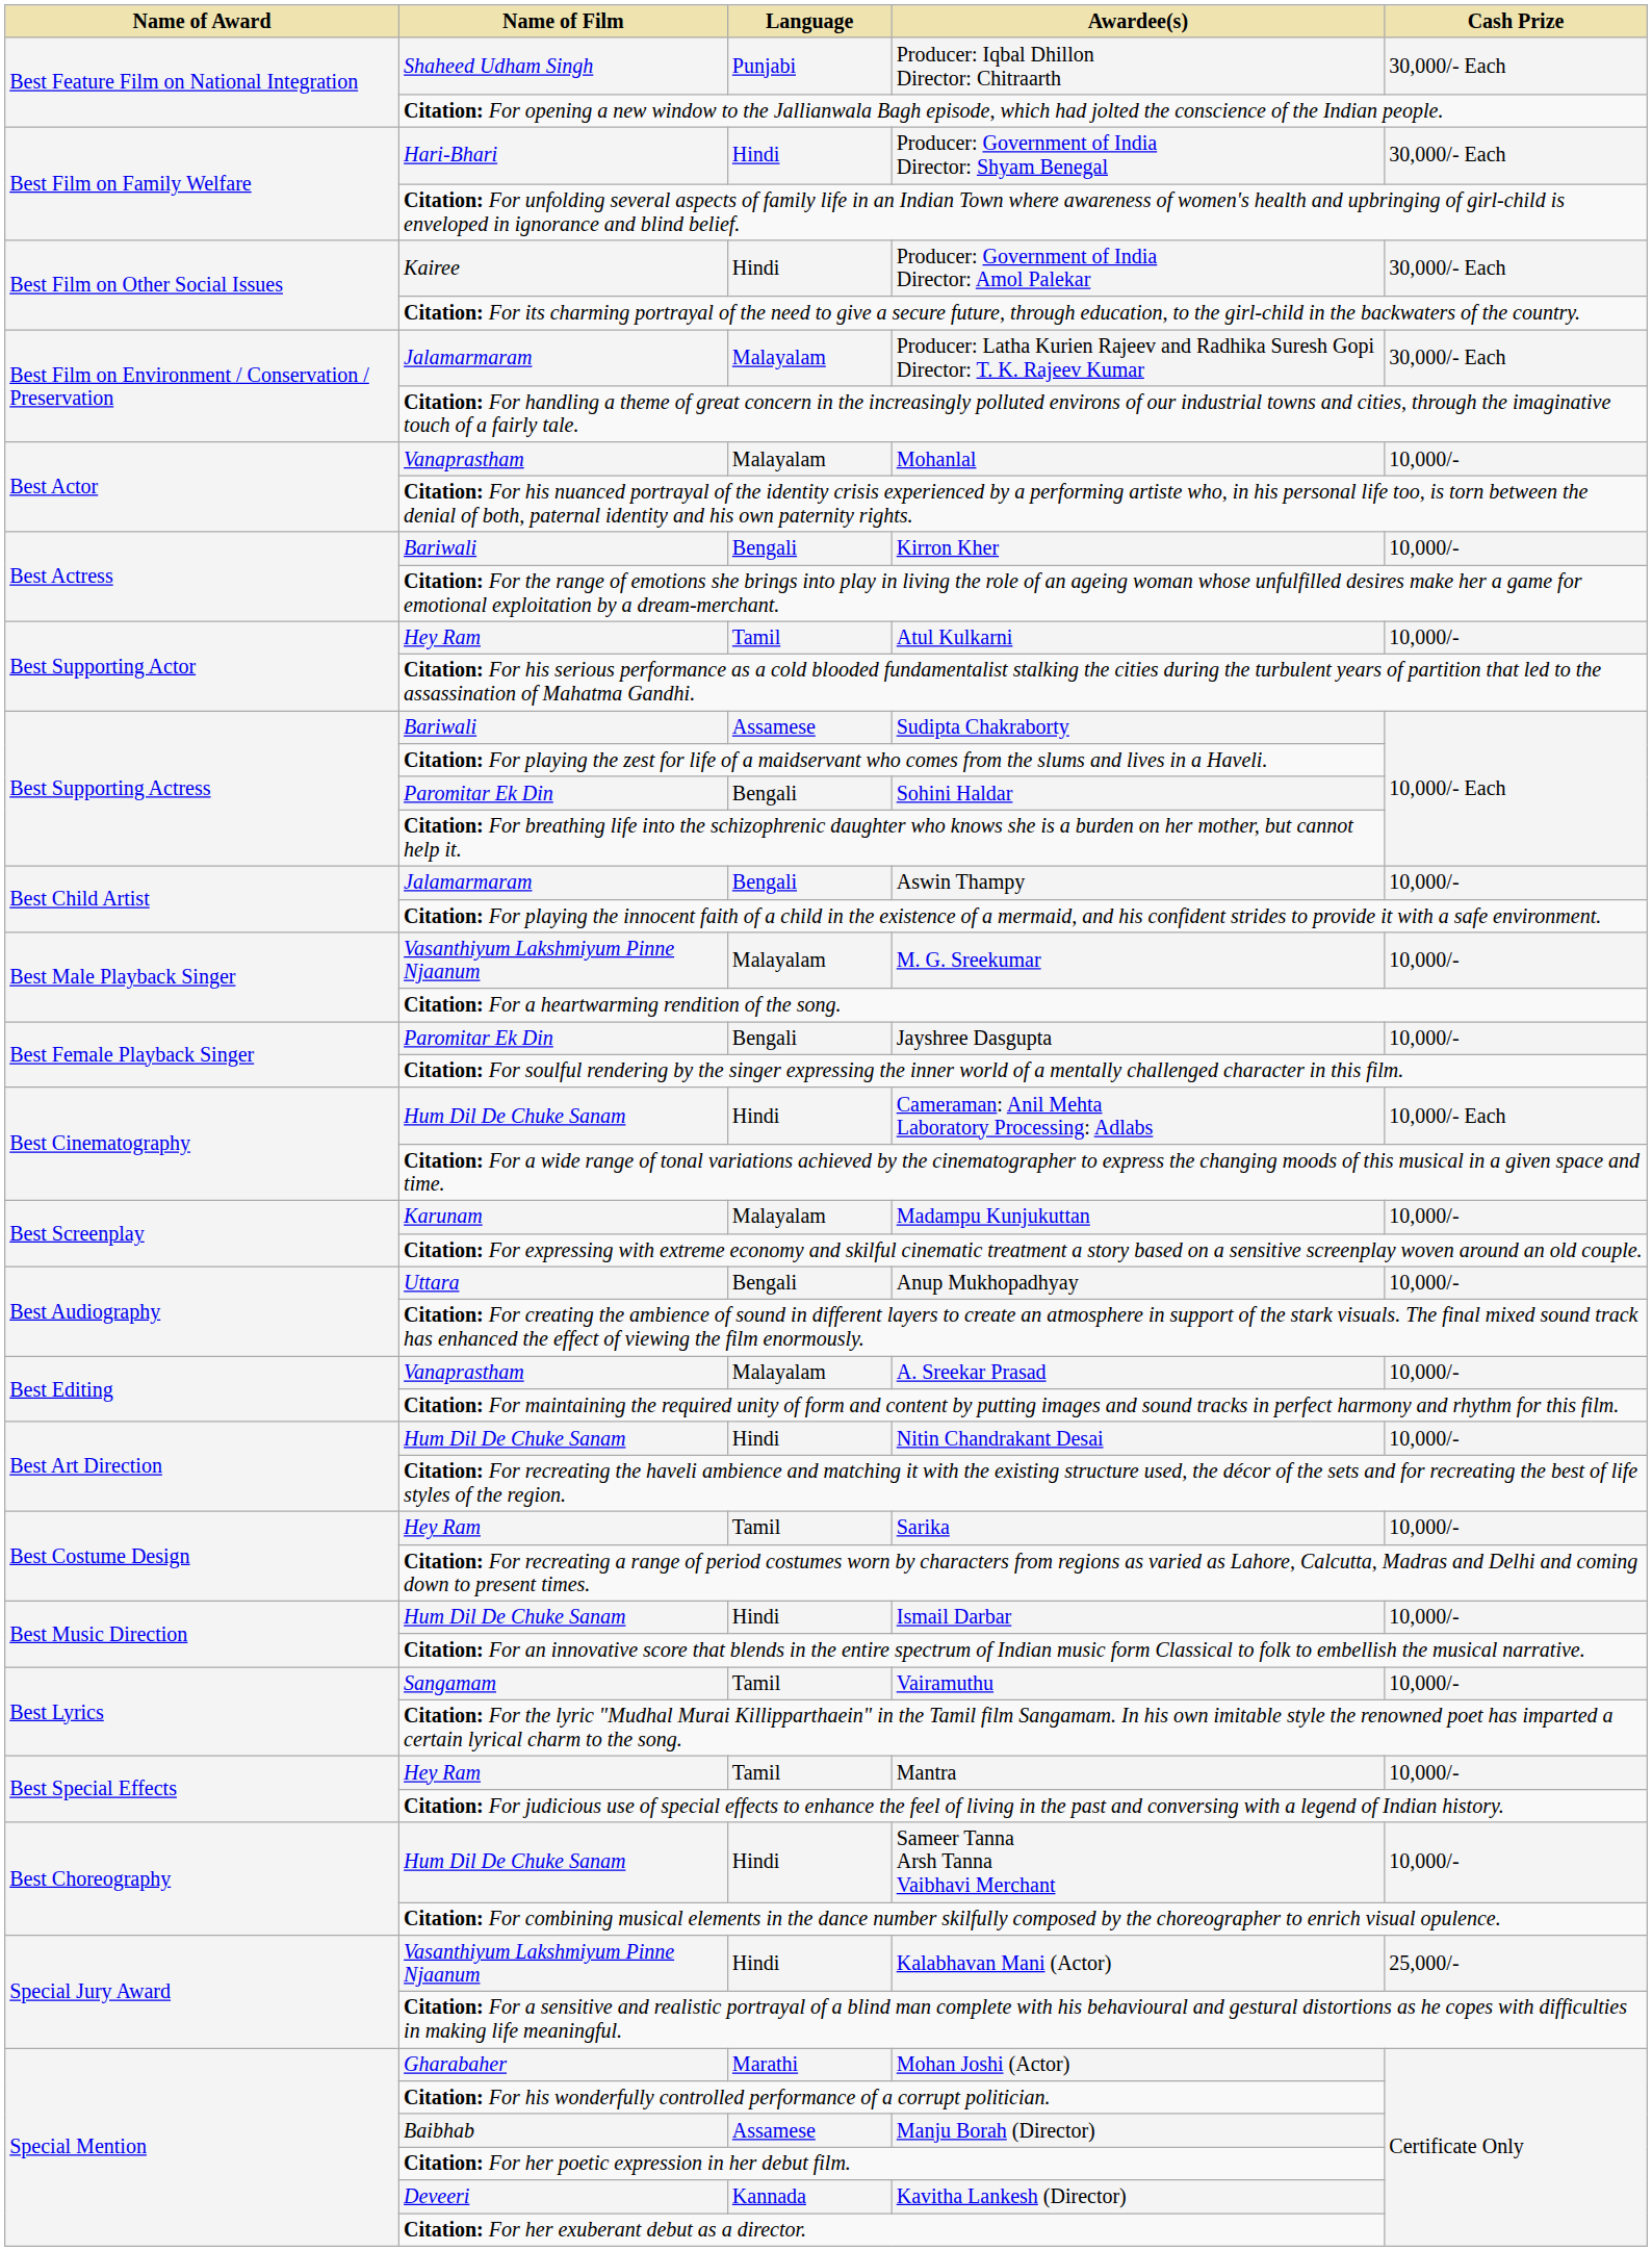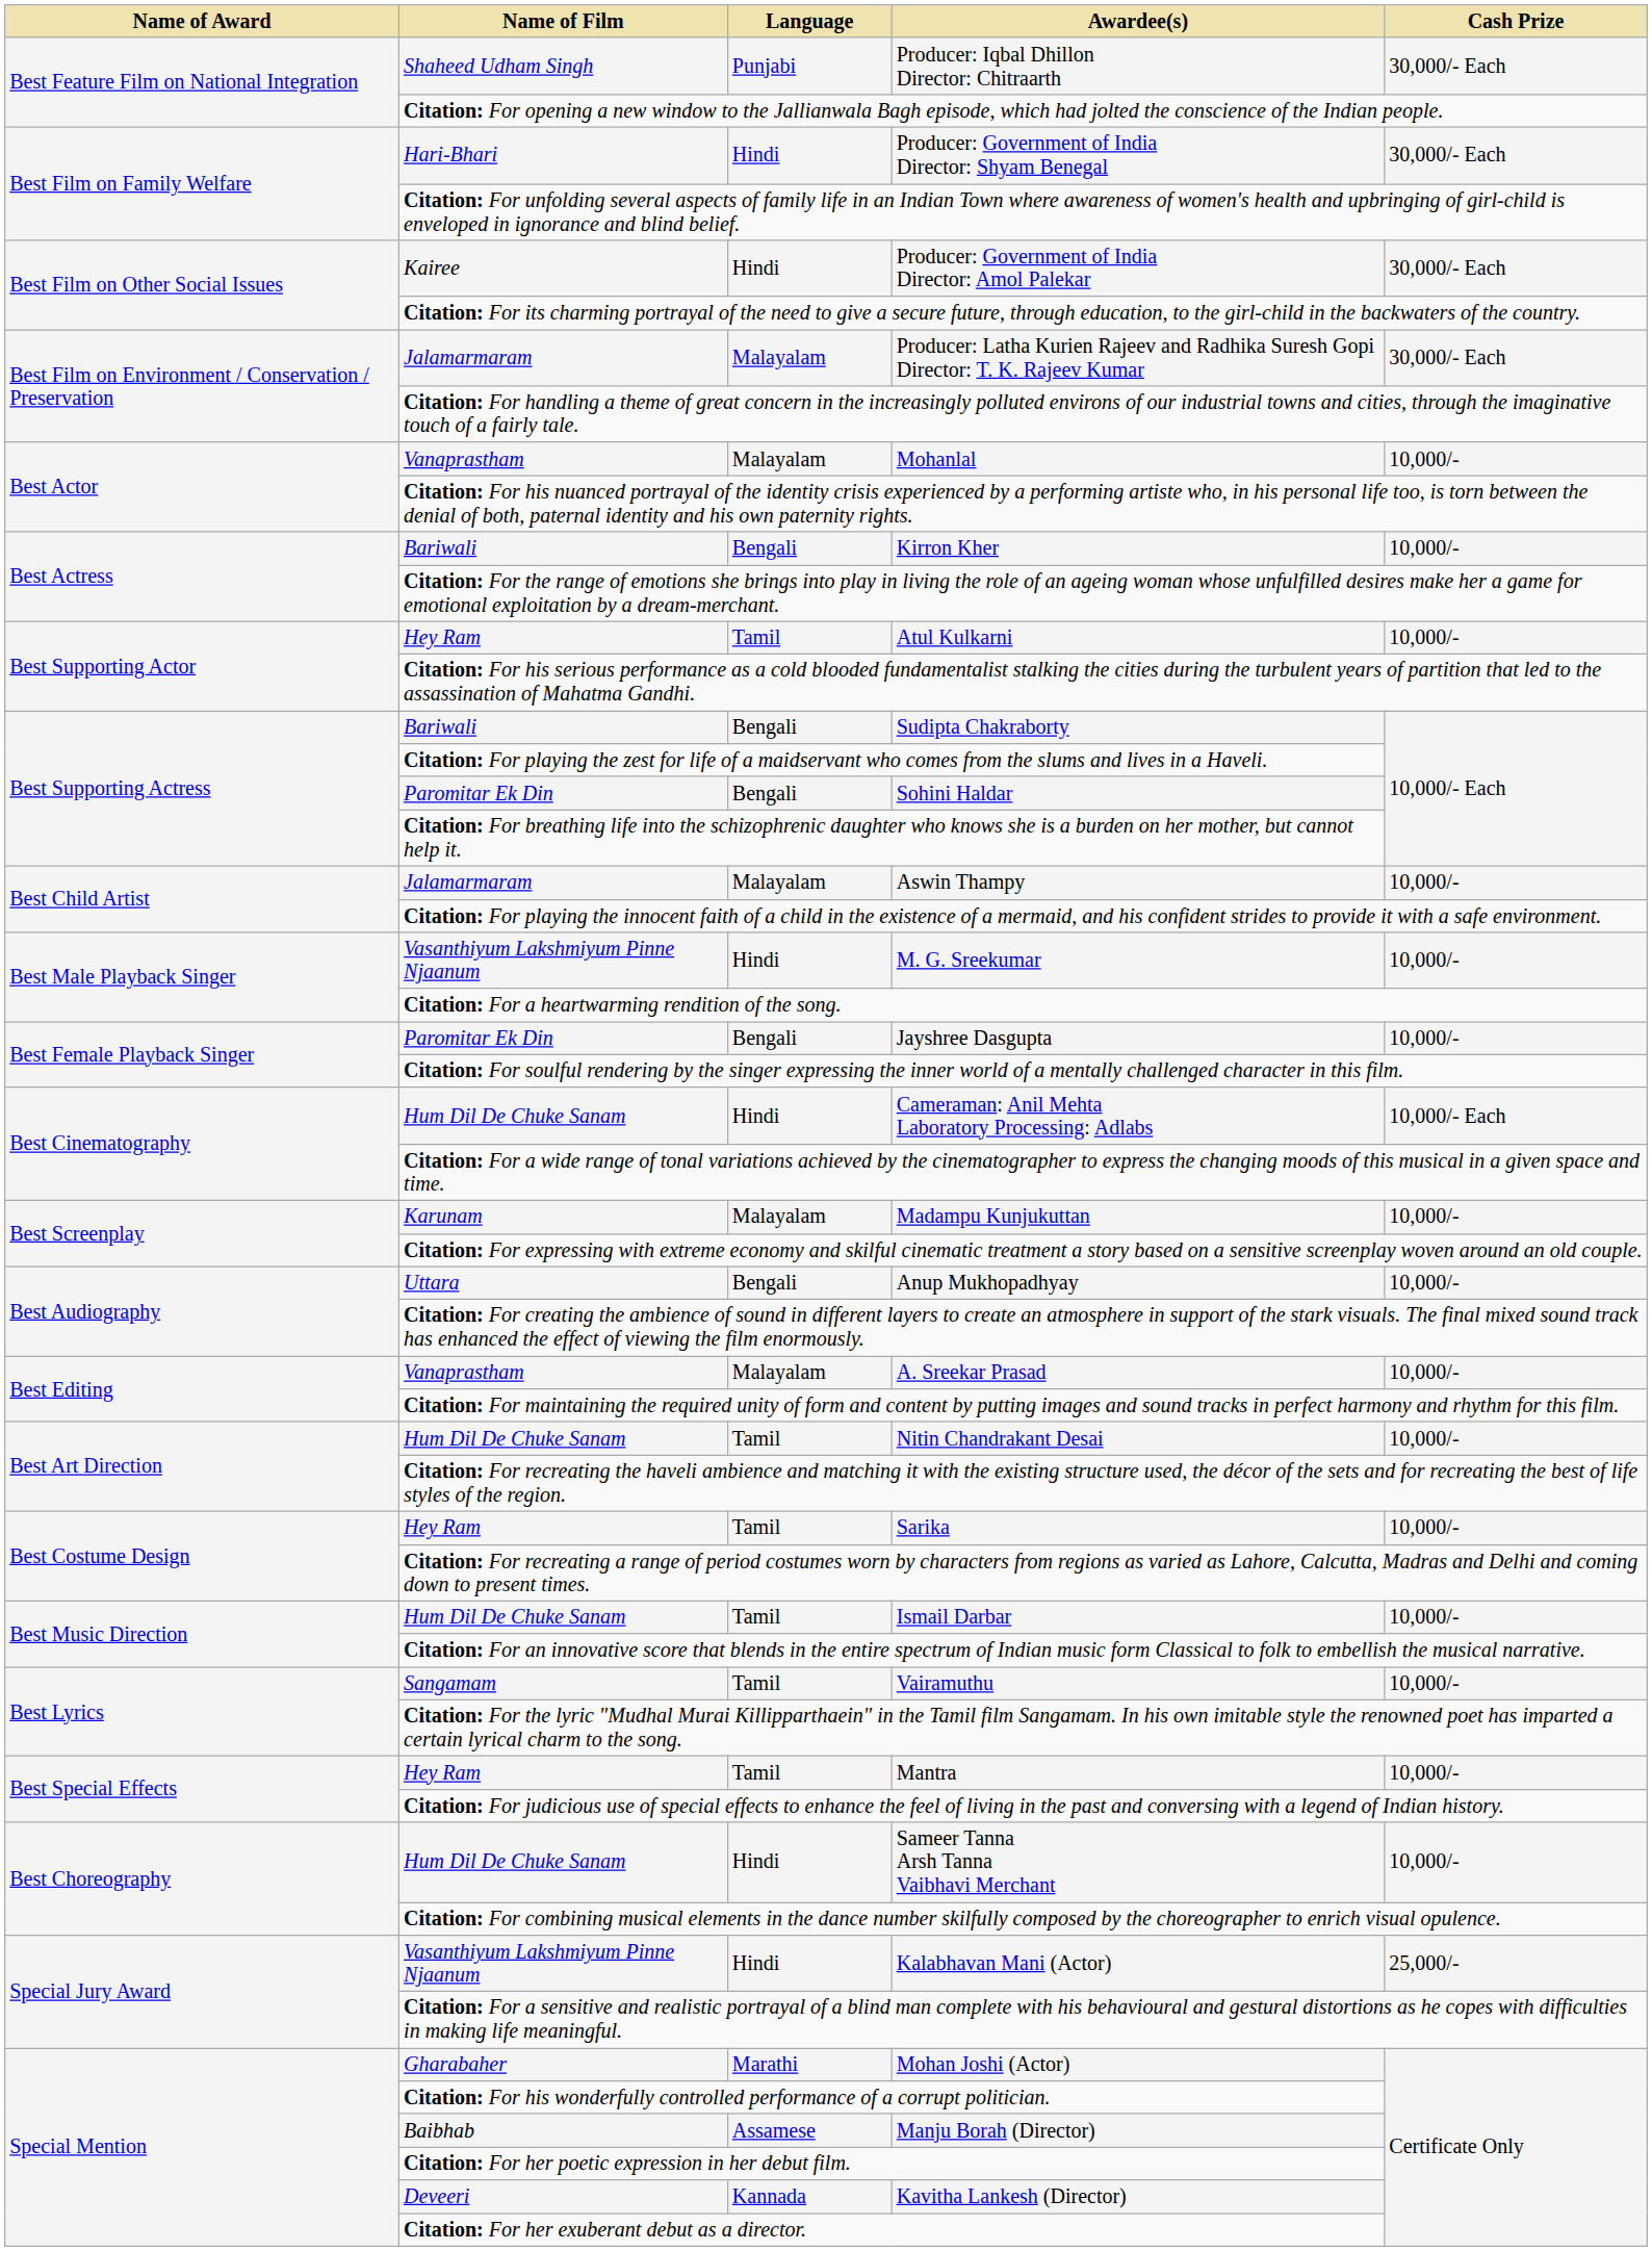 <table class="wikitable" style="width:100%;">
 <tr>
 <th style="background-color:#EFE4B0;width:24%;">Name of Award</th>
 <th style="background-color:#EFE4B0;width:20%;">Name of Film</th>
 <th style="background-color:#EFE4B0;width:10%;">Language</th>
 <th style="background-color:#EFE4B0;width:30%;">Awardee(s)</th>
 <th style="background-color:#EFE4B0;width:16%;">Cash Prize</th>
 </tr>
 <tr style="background-color:#F4F4F4">
 <td rowspan="2"><a href='#'>Best Feature Film on National Integration</a></td>
 <td><em><a href='#'>Shaheed Udham Singh</a></em></td>
 <td><a href='#'>Punjabi</a></td>
 <td>Producer: Iqbal Dhillon<br>Director: Chitraarth</td>
 <td> 30,000/- Each</td>
 </tr>
 <tr style="background-color:#F9F9F9">
 <td colspan="4"><strong>Citation:</strong> <em>For opening a new window to the Jallianwala Bagh episode, which had jolted the conscience of the Indian people.</em></td>
 </tr>
 <tr style="background-color:#F4F4F4">
 <td rowspan="2"><a href='#'>Best Film on Family Welfare</a></td>
 <td><em><a href='#'>Hari-Bhari</a></em></td>
 <td><a href='#'>Hindi</a></td>
 <td>Producer: <a href='#'>Government of India</a><br>Director: <a href='#'>Shyam Benegal</a></td>
 <td> 30,000/- Each</td>
 </tr>
 <tr style="background-color:#F9F9F9">
 <td colspan="4"><strong>Citation:</strong> <em>For unfolding several aspects of family life in an Indian Town where awareness of women's health and upbringing of girl-child is enveloped in ignorance and blind belief.</em></td>
 </tr>
 <tr style="background-color:#F4F4F4">
 <td rowspan="2"><a href='#'>Best Film on Other Social Issues</a></td>
 <td><em>Kairee</em></td>
 <td>Hindi</td>
 <td>Producer: <a href='#'>Government of India</a><br>Director: <a href='#'>Amol Palekar</a></td>
 <td> 30,000/- Each</td>
 </tr>
 <tr style="background-color:#F9F9F9">
 <td colspan="4"><strong>Citation:</strong> <em>For its charming portrayal of the need to give a secure future, through education, to the girl-child in the backwaters of the country.</em></td>
 </tr>
 <tr style="background-color:#F4F4F4">
 <td rowspan="2"><a href='#'>Best Film on Environment / Conservation / Preservation</a></td>
 <td><em><a href='#'>Jalamarmaram</a></em></td>
 <td><a href='#'>Malayalam</a></td>
 <td>Producer: Latha Kurien Rajeev and Radhika Suresh Gopi<br>Director: <a href='#'>T. K. Rajeev Kumar</a></td>
 <td> 30,000/- Each</td>
 </tr>
 <tr style="background-color:#F9F9F9">
 <td colspan="4"><strong>Citation:</strong> <em>For handling a theme of great concern in the increasingly polluted environs of our industrial towns and cities, through the imaginative touch of a fairly tale.</em></td>
 </tr>
 <tr style="background-color:#F4F4F4">
 <td rowspan="2"><a href='#'>Best Actor</a></td>
 <td><em><a href='#'>Vanaprastham</a></em></td>
 <td>Malayalam</td>
 <td><a href='#'>Mohanlal</a></td>
 <td> 10,000/-</td>
 </tr>
 <tr style="background-color:#F9F9F9">
 <td colspan="4"><strong>Citation:</strong> <em>For his nuanced portrayal of the identity crisis experienced by a performing artiste who, in his personal life too, is torn between the denial of both, paternal identity and his own paternity rights.</em></td>
 </tr>
 <tr style="background-color:#F4F4F4">
 <td rowspan="2"><a href='#'>Best Actress</a></td>
 <td><em><a href='#'>Bariwali</a></em></td>
 <td><a href='#'>Bengali</a></td>
 <td><a href='#'>Kirron Kher</a></td>
 <td> 10,000/-</td>
 </tr>
 <tr style="background-color:#F9F9F9">
 <td colspan="4"><strong>Citation:</strong> <em>For the range of emotions she brings into play in living the role of an ageing woman whose unfulfilled desires make her a game for emotional exploitation by a dream-merchant.</em></td>
 </tr>
 <tr style="background-color:#F4F4F4">
 <td rowspan="2"><a href='#'>Best Supporting Actor</a></td>
 <td><em><a href='#'>Hey Ram</a></em></td>
 <td><a href='#'>Tamil</a></td>
 <td><a href='#'>Atul Kulkarni</a></td>
 <td> 10,000/-</td>
 </tr>
 <tr style="background-color:#F9F9F9">
 <td colspan="4"><strong>Citation:</strong> <em>For his serious performance as a cold blooded fundamentalist stalking the cities during the turbulent years of partition that led to the assassination of Mahatma Gandhi.</em></td>
 </tr>
 <tr style="background-color:#F4F4F4">
 <td rowspan="4"><a href='#'>Best Supporting Actress</a></td>
 <td><em><a href='#'>Bariwali</a></em></td>
-<td><a href='#'>Assamese</a></td>
+<td>Bengali</td>
 <td><a href='#'>Sudipta Chakraborty</a></td>
 <td rowspan="4"> 10,000/- Each</td>
 </tr>
 <tr style="background-color:#F9F9F9">
 <td colspan="3"><strong>Citation:</strong> <em>For playing the zest for life of a maidservant who comes from the slums and lives in a Haveli.</em></td>
 </tr>
 <tr style="background-color:#F4F4F4">
 <td><em><a href='#'>Paromitar Ek Din</a></em></td>
 <td>Bengali</td>
 <td><a href='#'>Sohini Haldar</a></td>
 </tr>
 <tr style="background-color:#F9F9F9">
 <td colspan="3"><strong>Citation:</strong> <em>For breathing life into the schizophrenic daughter who knows she is a burden on her mother, but cannot help it.</em></td>
 </tr>
 <tr style="background-color:#F4F4F4">
 <td rowspan="2"><a href='#'>Best Child Artist</a></td>
 <td><em><a href='#'>Jalamarmaram</a></em></td>
-<td><a href='#'>Bengali</a></td>
+<td>Malayalam</td>
 <td>Aswin Thampy</td>
 <td> 10,000/-</td>
 </tr>
 <tr style="background-color:#F9F9F9">
 <td colspan="4"><strong>Citation:</strong> <em>For playing the innocent faith of a child in the existence of a mermaid, and his confident strides to provide it with a safe environment.</em></td>
 </tr>
 <tr style="background-color:#F4F4F4">
 <td rowspan="2"><a href='#'>Best Male Playback Singer</a></td>
 <td><em><a href='#'>Vasanthiyum Lakshmiyum Pinne Njaanum</a></em><br></td>
-<td>Malayalam</td>
+<td>Hindi</td>
 <td><a href='#'>M. G. Sreekumar</a></td>
 <td> 10,000/-</td>
 </tr>
 <tr style="background-color:#F9F9F9">
 <td colspan="4"><strong>Citation:</strong> <em>For a heartwarming rendition of the song.</em></td>
 </tr>
 <tr style="background-color:#F4F4F4">
 <td rowspan="2"><a href='#'>Best Female Playback Singer</a></td>
 <td><em><a href='#'>Paromitar Ek Din</a></em><br></td>
 <td>Bengali</td>
 <td>Jayshree Dasgupta</td>
 <td> 10,000/-</td>
 </tr>
 <tr style="background-color:#F9F9F9">
 <td colspan="4"><strong>Citation:</strong> <em>For soulful rendering by the singer expressing the inner world of a mentally challenged character in this film.</em></td>
 </tr>
 <tr style="background-color:#F4F4F4">
 <td rowspan="2"><a href='#'>Best Cinematography</a></td>
 <td><em><a href='#'>Hum Dil De Chuke Sanam</a></em></td>
 <td>Hindi</td>
 <td><a href='#'>Cameraman</a>: <a href='#'>Anil Mehta</a><br><a href='#'>Laboratory Processing</a>: <a href='#'>Adlabs</a></td>
 <td> 10,000/- Each</td>
 </tr>
 <tr style="background-color:#F9F9F9">
 <td colspan="4"><strong>Citation:</strong> <em>For a wide range of tonal variations achieved by the cinematographer to express the changing moods of this musical in a given space and time.</em></td>
 </tr>
 <tr style="background-color:#F4F4F4">
 <td rowspan="2"><a href='#'>Best Screenplay</a></td>
 <td><em><a href='#'>Karunam</a></em></td>
 <td>Malayalam</td>
 <td><a href='#'>Madampu Kunjukuttan</a></td>
 <td> 10,000/-</td>
 </tr>
 <tr style="background-color:#F9F9F9">
 <td colspan="4"><strong>Citation:</strong> <em>For expressing with extreme economy and skilful cinematic treatment a story based on a sensitive screenplay woven around an old couple.</em></td>
 </tr>
 <tr style="background-color:#F4F4F4">
 <td rowspan="2"><a href='#'>Best Audiography</a></td>
 <td><em><a href='#'>Uttara</a></em></td>
 <td>Bengali</td>
 <td>Anup Mukhopadhyay</td>
 <td> 10,000/-</td>
 </tr>
 <tr style="background-color:#F9F9F9">
 <td colspan="4"><strong>Citation:</strong> <em>For creating the ambience of sound in different layers to create an atmosphere in support of the stark visuals. The final mixed sound track has enhanced the effect of viewing the film enormously.</em></td>
 </tr>
 <tr style="background-color:#F4F4F4">
 <td rowspan="2"><a href='#'>Best Editing</a></td>
 <td><em><a href='#'>Vanaprastham</a></em></td>
 <td>Malayalam</td>
 <td><a href='#'>A. Sreekar Prasad</a></td>
 <td> 10,000/-</td>
 </tr>
 <tr style="background-color:#F9F9F9">
 <td colspan="4"><strong>Citation:</strong> <em>For maintaining the required unity of form and content by putting images and sound tracks in perfect harmony and rhythm for this film.</em></td>
 </tr>
 <tr style="background-color:#F4F4F4">
 <td rowspan="2"><a href='#'>Best Art Direction</a></td>
 <td><em><a href='#'>Hum Dil De Chuke Sanam</a></em></td>
-<td>Hindi</td>
+<td>Tamil</td>
 <td><a href='#'>Nitin Chandrakant Desai</a></td>
 <td> 10,000/-</td>
 </tr>
 <tr style="background-color:#F9F9F9">
 <td colspan="4"><strong>Citation:</strong> <em>For recreating the haveli ambience and matching it with the existing structure used, the décor of the sets and for recreating the best of life styles of the region.</em></td>
 </tr>
 <tr style="background-color:#F4F4F4">
 <td rowspan="2"><a href='#'>Best Costume Design</a></td>
 <td><em><a href='#'>Hey Ram</a></em></td>
 <td>Tamil</td>
 <td><a href='#'>Sarika</a></td>
 <td> 10,000/-</td>
 </tr>
 <tr style="background-color:#F9F9F9">
 <td colspan="4"><strong>Citation:</strong> <em>For recreating a range of period costumes worn by characters from regions as varied as Lahore, Calcutta, Madras and Delhi and coming down to present times.</em></td>
 </tr>
 <tr style="background-color:#F4F4F4">
 <td rowspan="2"><a href='#'>Best Music Direction</a></td>
 <td><em><a href='#'>Hum Dil De Chuke Sanam</a></em></td>
-<td>Hindi</td>
+<td>Tamil</td>
 <td><a href='#'>Ismail Darbar</a></td>
 <td> 10,000/-</td>
 </tr>
 <tr style="background-color:#F9F9F9">
 <td colspan="4"><strong>Citation:</strong> <em>For an innovative score that blends in the entire spectrum of Indian music form Classical to folk to embellish the musical narrative.</em></td>
 </tr>
 <tr style="background-color:#F4F4F4">
 <td rowspan="2"><a href='#'>Best Lyrics</a></td>
 <td><em><a href='#'>Sangamam</a></em><br></td>
 <td>Tamil</td>
 <td><a href='#'>Vairamuthu</a></td>
 <td> 10,000/-</td>
 </tr>
 <tr style="background-color:#F9F9F9">
 <td colspan="4"><strong>Citation:</strong> <em>For the lyric "Mudhal Murai Killipparthaein" in the Tamil film Sangamam. In his own imitable style the renowned poet has imparted a certain lyrical charm to the song.</em></td>
 </tr>
 <tr style="background-color:#F4F4F4">
 <td rowspan="2"><a href='#'>Best Special Effects</a></td>
 <td><em><a href='#'>Hey Ram</a></em></td>
 <td>Tamil</td>
 <td>Mantra</td>
 <td> 10,000/-</td>
 </tr>
 <tr style="background-color:#F9F9F9">
 <td colspan="4"><strong>Citation:</strong> <em>For judicious use of special effects to enhance the feel of living in the past and conversing with a legend of Indian history.</em></td>
 </tr>
 <tr style="background-color:#F4F4F4">
 <td rowspan="2"><a href='#'>Best Choreography</a></td>
 <td><em><a href='#'>Hum Dil De Chuke Sanam</a></em><br></td>
 <td>Hindi</td>
 <td>Sameer Tanna<br>Arsh Tanna<br><a href='#'>Vaibhavi Merchant</a></td>
 <td> 10,000/-</td>
 </tr>
 <tr style="background-color:#F9F9F9">
 <td colspan="4"><strong>Citation:</strong> <em>For combining musical elements in the dance number skilfully composed by the choreographer to enrich visual opulence.</em></td>
 </tr>
 <tr style="background-color:#F4F4F4">
 <td rowspan="2"><a href='#'>Special Jury Award</a></td>
 <td><em><a href='#'>Vasanthiyum Lakshmiyum Pinne Njaanum</a></em></td>
 <td>Hindi</td>
 <td><a href='#'>Kalabhavan Mani</a> (Actor)</td>
 <td> 25,000/-</td>
 </tr>
 <tr style="background-color:#F9F9F9">
 <td colspan="4"><strong>Citation:</strong> <em>For a sensitive and realistic portrayal of a blind man complete with his behavioural and gestural distortions as he copes with difficulties in making life meaningful.</em></td>
 </tr>
 <tr style="background-color:#F4F4F4">
 <td rowspan="6"><a href='#'>Special Mention</a></td>
 <td><em><a href='#'>Gharabaher</a></em></td>
 <td><a href='#'>Marathi</a></td>
 <td><a href='#'>Mohan Joshi</a> (Actor)</td>
 <td rowspan="6">Certificate Only</td>
 </tr>
 <tr style="background-color:#F9F9F9">
 <td colspan="3"><strong>Citation:</strong> <em>For his wonderfully controlled performance of a corrupt politician.</em></td>
 </tr>
 <tr style="background-color:#F4F4F4">
 <td><em>Baibhab</em></td>
 <td><a href='#'>Assamese</a></td>
 <td><a href='#'>Manju Borah</a> (Director)</td>
 </tr>
 <tr style="background-color:#F9F9F9">
 <td colspan="3"><strong>Citation:</strong> <em>For her poetic expression in her debut film.</em></td>
 </tr>
 <tr style="background-color:#F4F4F4">
 <td><em><a href='#'>Deveeri</a></em></td>
 <td><a href='#'>Kannada</a></td>
 <td><a href='#'>Kavitha Lankesh</a> (Director)</td>
 </tr>
 <tr style="background-color:#F9F9F9">
 <td colspan="3"><strong>Citation:</strong> <em>For her exuberant debut as a director.</em></td>
 </tr>
 </table>
